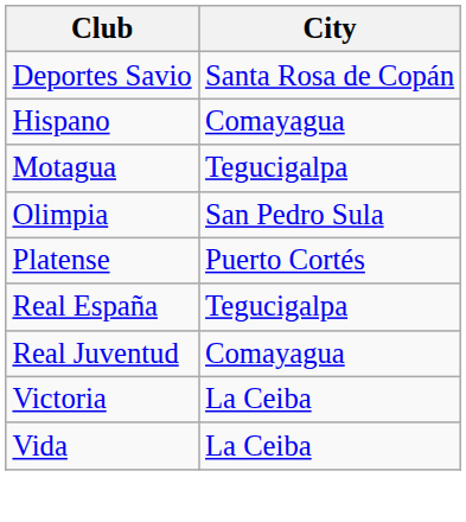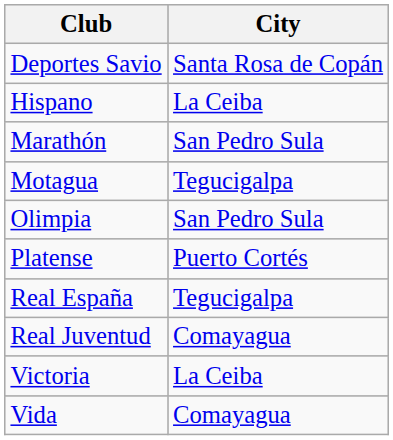 <table class="wikitable sortable">
 <tr>
 <th>Club</th>
 <th>City</th>
 </tr>
 <tr>
 <td><a href='#'>Deportes Savio</a></td>
 <td><a href='#'>Santa Rosa de Copán</a></td>
 </tr>
 <tr>
 <td><a href='#'>Hispano</a></td>
-<td><a href='#'>Comayagua</a></td>
+<td><a href='#'>La Ceiba</a></td>
+</tr>
+<tr>
+<td><a href='#'>Marathón</a></td>
+<td><a href='#'>San Pedro Sula</a></td>
 </tr>
 <tr>
 <td><a href='#'>Motagua</a></td>
 <td><a href='#'>Tegucigalpa</a></td>
 </tr>
 <tr>
 <td><a href='#'>Olimpia</a></td>
 <td><a href='#'>San Pedro Sula</a></td>
 </tr>
 <tr>
 <td><a href='#'>Platense</a></td>
 <td><a href='#'>Puerto Cortés</a></td>
 </tr>
 <tr>
 <td><a href='#'>Real España</a></td>
 <td><a href='#'>Tegucigalpa</a></td>
 </tr>
 <tr>
 <td><a href='#'>Real Juventud</a></td>
 <td><a href='#'>Comayagua</a></td>
 </tr>
 <tr>
 <td><a href='#'>Victoria</a></td>
 <td><a href='#'>La Ceiba</a></td>
 </tr>
 <tr>
 <td><a href='#'>Vida</a></td>
-<td><a href='#'>La Ceiba</a></td>
+<td><a href='#'>Comayagua</a></td>
 </tr>
 </table>
